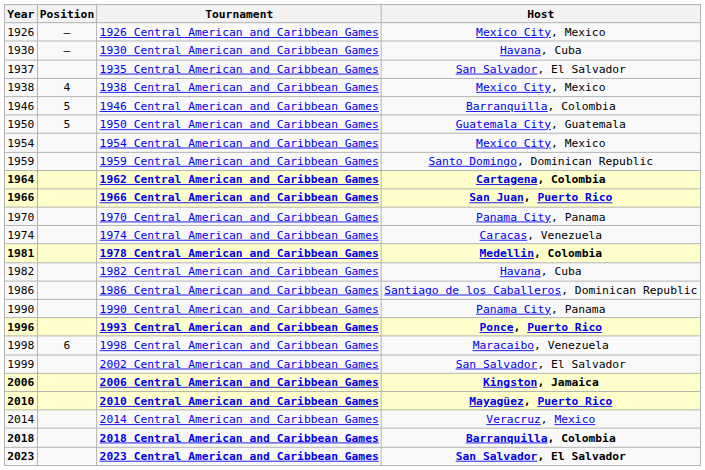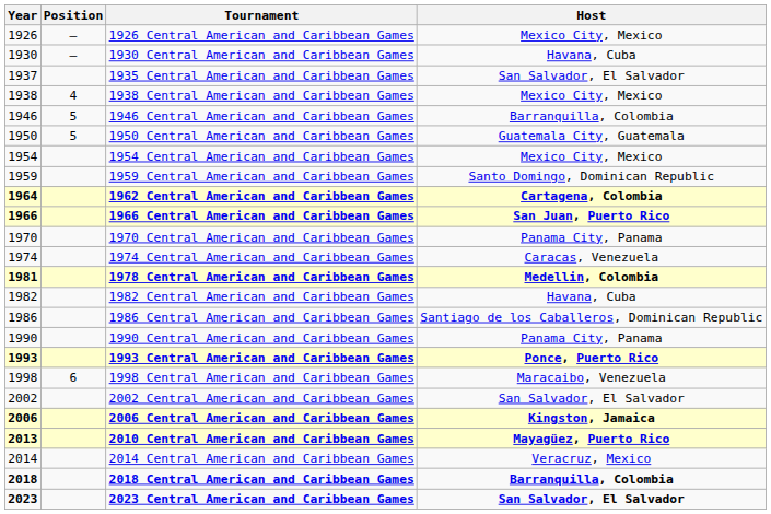 <table class="wikitable">
 <tr>
 <th>Year</th>
 <th>Position</th>
 <th>Tournament</th>
 <th>Host</th>
 </tr>
 <tr style="text-align:center;">
 <td>1926</td>
 <td>–</td>
 <td><a href='#'>1926 Central American and Caribbean Games</a></td>
 <td><a href='#'>Mexico City</a>, Mexico</td>
 </tr>
 <tr style="text-align:center;">
 <td>1930</td>
 <td>–</td>
 <td><a href='#'>1930 Central American and Caribbean Games</a></td>
 <td><a href='#'>Havana</a>, Cuba</td>
 </tr>
 <tr style="text-align:center;">
 <td>1937</td>
 <td></td>
 <td><a href='#'>1935 Central American and Caribbean Games</a></td>
 <td><a href='#'>San Salvador</a>, El Salvador</td>
 </tr>
 <tr style="text-align:center;">
 <td>1938</td>
 <td>4</td>
 <td><a href='#'>1938 Central American and Caribbean Games</a></td>
 <td><a href='#'>Mexico City</a>, Mexico</td>
 </tr>
 <tr style="text-align:center;">
 <td>1946</td>
 <td>5</td>
 <td><a href='#'>1946 Central American and Caribbean Games</a></td>
 <td><a href='#'>Barranquilla</a>, Colombia</td>
 </tr>
 <tr style="text-align:center;">
 <td>1950</td>
 <td>5</td>
 <td><a href='#'>1950 Central American and Caribbean Games</a></td>
 <td><a href='#'>Guatemala City</a>, Guatemala</td>
 </tr>
 <tr style="text-align:center;">
 <td>1954</td>
 <td></td>
 <td><a href='#'>1954 Central American and Caribbean Games</a></td>
 <td><a href='#'>Mexico City</a>, Mexico</td>
 </tr>
 <tr style="text-align:center;">
 <td>1959</td>
 <td></td>
 <td><a href='#'>1959 Central American and Caribbean Games</a></td>
 <td><a href='#'>Santo Domingo</a>, Dominican Republic</td>
 </tr>
 <tr style="background:#ffc; text-align:center;">
 <td><strong>1964</strong></td>
 <td></td>
 <td><strong><a href='#'>1962 Central American and Caribbean Games</a></strong></td>
 <td><strong><a href='#'>Cartagena</a>, Colombia</strong></td>
 </tr>
 <tr style="background:#ffc; text-align:center;">
 <td><strong>1966</strong></td>
 <td></td>
 <td><strong><a href='#'>1966 Central American and Caribbean Games</a></strong></td>
 <td><strong><a href='#'>San Juan</a>, <a href='#'>Puerto Rico</a></strong></td>
 </tr>
 <tr style="text-align:center;">
 <td>1970</td>
 <td></td>
 <td><a href='#'>1970 Central American and Caribbean Games</a></td>
 <td><a href='#'>Panama City</a>, Panama</td>
 </tr>
 <tr style="text-align:center;">
 <td>1974</td>
 <td></td>
 <td><a href='#'>1974 Central American and Caribbean Games</a></td>
 <td><a href='#'>Caracas</a>, Venezuela</td>
 </tr>
 <tr style="background:#ffc; text-align:center;">
 <td><strong>1981</strong></td>
 <td></td>
 <td><strong><a href='#'>1978 Central American and Caribbean Games</a></strong></td>
 <td><strong><a href='#'>Medellin</a>, Colombia</strong></td>
 </tr>
 <tr style="text-align:center;">
 <td>1982</td>
 <td></td>
 <td><a href='#'>1982 Central American and Caribbean Games</a></td>
 <td><a href='#'>Havana</a>, Cuba</td>
 </tr>
 <tr style="text-align:center;">
 <td>1986</td>
 <td></td>
 <td><a href='#'>1986 Central American and Caribbean Games</a></td>
 <td><a href='#'>Santiago de los Caballeros</a>, Dominican Republic</td>
 </tr>
 <tr style="text-align:center;">
 <td>1990</td>
 <td></td>
 <td><a href='#'>1990 Central American and Caribbean Games</a></td>
 <td><a href='#'>Panama City</a>, Panama</td>
 </tr>
 <tr style="background:#ffc; text-align:center;">
-<td><strong>1996</strong></td>
+<td><strong>1993</strong></td>
 <td></td>
 <td><strong><a href='#'>1993 Central American and Caribbean Games</a></strong></td>
 <td><strong><a href='#'>Ponce</a>, <a href='#'>Puerto Rico</a></strong></td>
 </tr>
 <tr style="text-align:center;">
 <td>1998</td>
 <td>6</td>
 <td><a href='#'>1998 Central American and Caribbean Games</a></td>
 <td><a href='#'>Maracaibo</a>, Venezuela</td>
 </tr>
 <tr style="text-align:center;">
-<td>1999</td>
+<td>2002</td>
 <td></td>
 <td><a href='#'>2002 Central American and Caribbean Games</a></td>
 <td><a href='#'>San Salvador</a>, El Salvador</td>
 </tr>
 <tr style="background:#ffc; text-align:center;">
 <td><strong>2006</strong></td>
 <td></td>
 <td><strong><a href='#'>2006 Central American and Caribbean Games</a></strong></td>
 <td><strong><a href='#'>Kingston</a>, Jamaica</strong></td>
 </tr>
 <tr style="background:#ffc; text-align:center;">
-<td><strong>2010</strong></td>
+<td><strong>2013</strong></td>
 <td></td>
 <td><strong><a href='#'>2010 Central American and Caribbean Games</a></strong></td>
 <td><strong><a href='#'>Mayagüez</a>, <a href='#'>Puerto Rico</a></strong></td>
 </tr>
 <tr style="text-align:center;">
 <td>2014</td>
 <td></td>
 <td><a href='#'>2014 Central American and Caribbean Games</a></td>
 <td><a href='#'>Veracruz</a>, <a href='#'>Mexico</a></td>
 </tr>
 <tr style="text-align:center;">
 <td><strong>2018</strong></td>
 <td></td>
 <td><strong><a href='#'>2018 Central American and Caribbean Games</a></strong></td>
 <td><strong><a href='#'>Barranquilla</a>, Colombia</strong></td>
 </tr>
 <tr style="text-align:center;">
 <td><strong>2023</strong></td>
 <td></td>
 <td><strong><a href='#'>2023 Central American and Caribbean Games</a></strong></td>
 <td><strong><a href='#'>San Salvador</a>, El Salvador</strong></td>
 </tr>
 </table>
